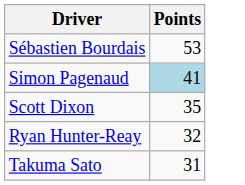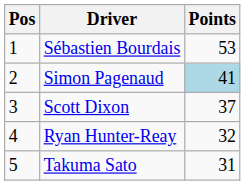 <table class="wikitable" style="font-size: 95%;">
 <tr>
+<th>Pos</th>
 <th>Driver</th>
 <th>Points</th>
 </tr>
 <tr>
+<td>1</td>
 <td> <a href='#'>Sébastien Bourdais</a></td>
 <td align="right">53</td>
 </tr>
 <tr>
+<td>2</td>
 <td> <a href='#'>Simon Pagenaud</a></td>
 <td align="right" style="background: lightblue;">41</td>
 </tr>
 <tr>
+<td>3</td>
 <td> <a href='#'>Scott Dixon</a></td>
-<td align="right">35</td>
+<td align="right">37</td>
 </tr>
 <tr>
+<td>4</td>
 <td> <a href='#'>Ryan Hunter-Reay</a></td>
 <td align="right">32</td>
 </tr>
 <tr>
+<td>5</td>
 <td> <a href='#'>Takuma Sato</a></td>
 <td align="right">31</td>
 </tr>
 </table>
